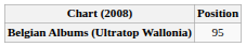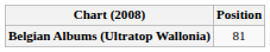 <table class="wikitable plainrowheaders" style="text-align:center;">
 <tr>
 <th>Chart (2008)</th>
 <th>Position</th>
 </tr>
 <tr>
 <th scope="row">Belgian Albums (Ultratop Wallonia)</th>
-<td>95</td>
+<td>81</td>
 </tr>
 </table>
